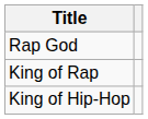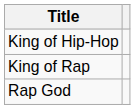 <table class="wikitable sortable plainrowheaders">
 <tr style="background:#ccc; text-align:center;">
 <th scope="col">Title</th>
 <th scope="col" class="unsortable"></th>
 </tr>
 <tr>
-<td>Rap God</td>
+<td>King of Hip-Hop</td>
 <td></td>
 </tr>
 <tr>
 <td>King of Rap</td>
 <td></td>
 </tr>
 <tr>
-<td>King of Hip-Hop</td>
+<td>Rap God</td>
 <td></td>
 </tr>
 </table>
